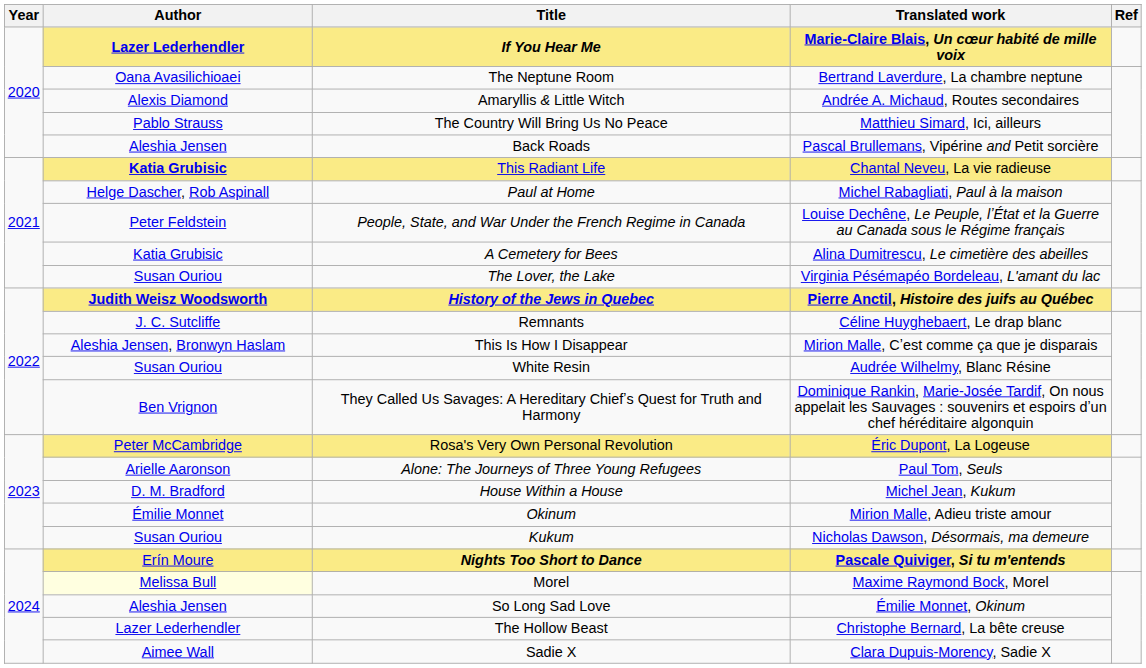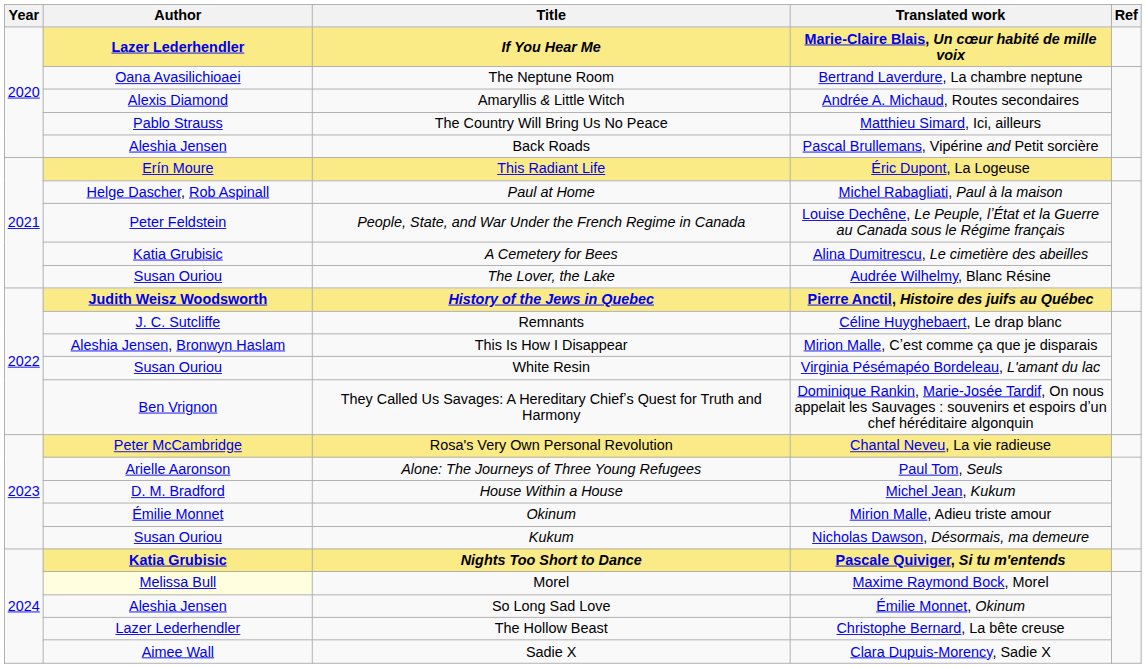 <table class="wikitable" width="100%">
 <tr>
 <th>Year</th>
 <th width="25%">Author</th>
 <th width="45%">Title</th>
 <th width="30%">Translated work</th>
 <th>Ref</th>
 </tr>
 <tr>
 <td align="center" rowspan="5"><a href='#'>2020</a></td>
 <td align="center" style="background:#FAEB86"><strong><a href='#'>Lazer Lederhendler</a></strong></td>
 <td align="center" style="background:#FAEB86"><strong><em>If You Hear Me</em></strong></td>
 <td align="center" style="background:#FAEB86"><strong><a href='#'>Marie-Claire Blais</a>, <em>Un cœur habité de mille voix<strong><em></td>
 <td align="center"></td>
 </tr>
 <tr>
 <td align="center"><a href='#'>Oana Avasilichioaei</a></td>
 <td align="center"></em>The Neptune Room<em></td>
 <td align="center"><a href='#'>Bertrand Laverdure</a>, </em>La chambre neptune<em></td>
 <td align="center" rowspan=4></td>
 </tr>
 <tr>
 <td align="center"><a href='#'>Alexis Diamond</a></td>
 <td align="center"></em>Amaryllis<em> & </em>Little Witch<em></td>
 <td align="center"><a href='#'>Andrée A. Michaud</a>, </em>Routes secondaires<em></td>
 </tr>
 <tr>
 <td align="center"><a href='#'>Pablo Strauss</a></td>
 <td align="center"></em>The Country Will Bring Us No Peace<em></td>
 <td align="center"><a href='#'>Matthieu Simard</a>, </em>Ici, ailleurs<em></td>
 </tr>
 <tr>
 <td align="center"><a href='#'>Aleshia Jensen</a></td>
 <td align="center"></em>Back Roads<em></td>
 <td align="center"><a href='#'>Pascal Brullemans</a>, </em>Vipérine<em> and </em>Petit sorcière<em></td>
 </tr>
 <tr>
 <td align="center" rowspan="5"><a href='#'>2021</a></td>
-<td align="center" style="background:#FAEB86"><strong><a href='#'>Katia Grubisic</a></strong></td>
+<td align="center" style="background:#FAEB86"></strong><a href='#'>Erín Moure</a><strong></td>
 <td align="center" style="background:#FAEB86"></em></strong><a href='#'>This Radiant Life</a><strong><em></td>
-<td align="center" style="background:#FAEB86"></strong><a href='#'>Chantal Neveu</a>, </em>La vie radieuse</em></strong></td>
+<td align="center" style="background:#FAEB86"></strong><a href='#'>Éric Dupont</a>, </em>La Logeuse</em></strong></td>
 <td align="center"></td>
 </tr>
 <tr>
 <td align="center"><a href='#'>Helge Dascher</a>, <a href='#'>Rob Aspinall</a></td>
 <td align="center"><em>Paul at Home</em></td>
 <td align="center"><a href='#'>Michel Rabagliati</a>, <em>Paul à la maison</em></td>
 <td align="center" rowspan=4></td>
 </tr>
 <tr>
 <td align="center"><a href='#'>Peter Feldstein</a></td>
 <td align="center"><em>People, State, and War Under the French Regime in Canada</em></td>
 <td align="center"><a href='#'>Louise Dechêne</a>, <em>Le Peuple, lʼÉtat et la Guerre au Canada sous le Régime français</em></td>
 </tr>
 <tr>
 <td align="center"><a href='#'>Katia Grubisic</a></td>
 <td align="center"><em>A Cemetery for Bees</em></td>
 <td align="center"><a href='#'>Alina Dumitrescu</a>, <em>Le cimetière des abeilles</em></td>
 </tr>
 <tr>
 <td align="center"><a href='#'>Susan Ouriou</a></td>
 <td align="center"><em>The Lover, the Lake</em></td>
-<td align="center"><a href='#'>Virginia Pésémapéo Bordeleau</a>, <em>L'amant du lac</em></td>
+<td align="center"><a href='#'>Audrée Wilhelmy</a>, </em>Blanc Résine<em></td>
 </tr>
 <tr>
 <td align="center" rowspan="5"><a href='#'>2022</a></td>
 <td align="center" style="background:#FAEB86"><strong><a href='#'>Judith Weisz Woodsworth</a></strong></td>
 <td align="center" style="background:#FAEB86"><strong><em><a href='#'>History of the Jews in Quebec</a></em></strong></td>
 <td align="center" style="background:#FAEB86"><strong><a href='#'>Pierre Anctil</a>, <em>Histoire des juifs au Québec<strong><em></td>
 <td align="center"></td>
 </tr>
 <tr>
 <td align="center"><a href='#'>J. C. Sutcliffe</a></td>
 <td align="center"></em>Remnants<em></td>
 <td align="center"><a href='#'>Céline Huyghebaert</a>, </em>Le drap blanc<em></td>
 <td align="center" rowspan=4></td>
 </tr>
 <tr>
 <td align="center"><a href='#'>Aleshia Jensen</a>, <a href='#'>Bronwyn Haslam</a></td>
 <td align="center"></em>This Is How I Disappear<em></td>
 <td align="center"><a href='#'>Mirion Malle</a>, </em>Cʼest comme ça que je disparais<em></td>
 </tr>
 <tr>
 <td align="center"><a href='#'>Susan Ouriou</a></td>
 <td align="center"></em>White Resin<em></td>
-<td align="center"><a href='#'>Audrée Wilhelmy</a>, </em>Blanc Résine<em></td>
+<td align="center"><a href='#'>Virginia Pésémapéo Bordeleau</a>, <em>L'amant du lac</em></td>
 </tr>
 <tr>
 <td align="center"><a href='#'>Ben Vrignon</a></td>
 <td align="center"></em>They Called Us Savages: A Hereditary Chiefʼs Quest for Truth and Harmony<em></td>
 <td align="center"><a href='#'>Dominique Rankin</a>, <a href='#'>Marie-Josée Tardif</a>, </em>On nous appelait les Sauvages : souvenirs et espoirs dʼun chef héréditaire algonquin<em></td>
 </tr>
 <tr>
 <td align="center" rowspan="5"><a href='#'>2023</a></td>
 <td align="center" style="background:#FAEB86"></strong><a href='#'>Peter McCambridge</a><strong></td>
 <td align="center" style="background:#FAEB86"></em></strong>Rosa's Very Own Personal Revolution<strong><em></td>
-<td align="center" style="background:#FAEB86"></strong><a href='#'>Éric Dupont</a>, </em>La Logeuse</em></strong></td>
+<td align="center" style="background:#FAEB86"></strong><a href='#'>Chantal Neveu</a>, </em>La vie radieuse</em></strong></td>
 <td align="center"></td>
 </tr>
 <tr>
 <td align="center"><a href='#'>Arielle Aaronson</a></td>
 <td align="center"><em>Alone: The Journeys of Three Young Refugees</em></td>
 <td align="center"><a href='#'>Paul Tom</a>, <em>Seuls</em></td>
 <td align="center" rowspan=4></td>
 </tr>
 <tr>
 <td align="center"><a href='#'>D. M. Bradford</a></td>
 <td align="center"><em>House Within a House</em></td>
 <td align="center"><a href='#'>Michel Jean</a>, <em>Kukum</em></td>
 </tr>
 <tr>
 <td align="center"><a href='#'>Émilie Monnet</a></td>
 <td align="center"><em>Okinum</em></td>
 <td align="center"><a href='#'>Mirion Malle</a>, </em>Adieu triste amour<em></td>
 </tr>
 <tr>
 <td align="center"><a href='#'>Susan Ouriou</a></td>
 <td align="center"><em>Kukum</em></td>
 <td align="center"><a href='#'>Nicholas Dawson</a>, <em>Désormais, ma demeure</em></td>
 </tr>
 <tr>
 <td rowspan="5"><a href='#'>2024</a></td>
-<td align="center" style="background:#FAEB86"></strong><a href='#'>Erín Moure</a><strong></td>
+<td align="center" style="background:#FAEB86"><strong><a href='#'>Katia Grubisic</a></strong></td>
 <td align="center" style="background:#FAEB86"><strong><em>Nights Too Short to Dance</em></strong></td>
 <td align="center" style="background:#FAEB86"><strong><a href='#'>Pascale Quiviger</a>, <em>Si tu m'entends<strong><em></td>
 <td align="center"></td>
 </tr>
 <tr>
 <td align="center" style="background: lightyellow;"><a href='#'>Melissa Bull</a></td>
 <td align="center"></em>Morel<em></td>
 <td align="center"><a href='#'>Maxime Raymond Bock</a>, </em>Morel<em></td>
 <td rowspan=4></td>
 </tr>
 <tr>
 <td align="center"><a href='#'>Aleshia Jensen</a></td>
 <td align="center"></em>So Long Sad Love<em></td>
 <td align="center"><a href='#'>Émilie Monnet</a>, <em>Okinum</em></td>
 </tr>
 <tr>
 <td align="center"><a href='#'>Lazer Lederhendler</a></td>
 <td align="center"></em>The Hollow Beast<em></td>
 <td align="center"><a href='#'>Christophe Bernard</a>, </em>La bête creuse<em></td>
 </tr>
 <tr>
 <td align="center"><a href='#'>Aimee Wall</a></td>
 <td align="center"></em>Sadie X<em></td>
 <td align="center"><a href='#'>Clara Dupuis-Morency</a>, </em>Sadie X<em></td>
 </tr>
 </table>
